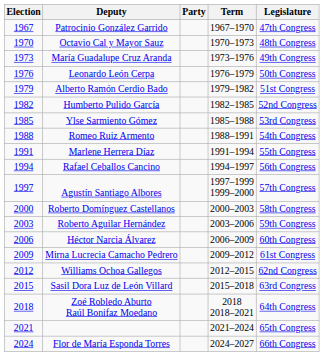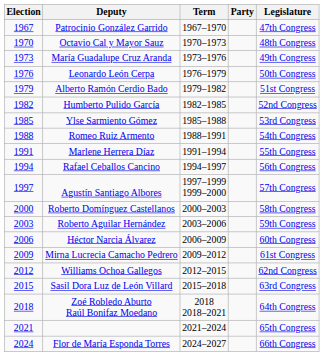 <table class="wikitable sortable" style="text-align: center">
 <tr>
 <th>Election</th>
 <th class="unsortable">Deputy</th>
+<th class="unsortable">Term</th>
 <th class="unsortable">Party</th>
-<th class="unsortable">Term</th>
 <th class="unsortable">Legislature</th>
 </tr>
 <tr>
 <td><a href='#'>1967</a></td>
 <td><a href='#'>Patrocinio González Garrido</a></td>
+<td>1967–1970</td>
 <td></td>
-<td>1967–1970</td>
 <td><a href='#'>47th Congress</a></td>
 </tr>
 <tr>
 <td><a href='#'>1970</a></td>
 <td><a href='#'>Octavio Cal y Mayor Sauz</a></td>
+<td>1970–1973</td>
 <td></td>
-<td>1970–1973</td>
 <td><a href='#'>48th Congress</a></td>
 </tr>
 <tr>
 <td><a href='#'>1973</a></td>
 <td><a href='#'>María Guadalupe Cruz Aranda</a></td>
+<td>1973–1976</td>
 <td></td>
-<td>1973–1976</td>
 <td><a href='#'>49th Congress</a></td>
 </tr>
 <tr>
 <td><a href='#'>1976</a></td>
 <td><a href='#'>Leonardo León Cerpa</a></td>
+<td>1976–1979</td>
 <td></td>
-<td>1976–1979</td>
 <td><a href='#'>50th Congress</a></td>
 </tr>
 <tr>
 <td><a href='#'>1979</a></td>
 <td><a href='#'>Alberto Ramón Cerdio Bado</a></td>
+<td>1979–1982</td>
 <td></td>
-<td>1979–1982</td>
 <td><a href='#'>51st Congress</a></td>
 </tr>
 <tr>
 <td><a href='#'>1982</a></td>
 <td><a href='#'>Humberto Pulido García</a></td>
+<td>1982–1985</td>
 <td></td>
-<td>1982–1985</td>
 <td><a href='#'>52nd Congress</a></td>
 </tr>
 <tr>
 <td><a href='#'>1985</a></td>
 <td><a href='#'>Ylse Sarmiento Gómez</a></td>
+<td>1985–1988</td>
 <td></td>
-<td>1985–1988</td>
 <td><a href='#'>53rd Congress</a></td>
 </tr>
 <tr>
 <td><a href='#'>1988</a></td>
 <td><a href='#'>Romeo Ruiz Armento</a></td>
+<td>1988–1991</td>
 <td></td>
-<td>1988–1991</td>
 <td><a href='#'>54th Congress</a></td>
 </tr>
 <tr>
 <td><a href='#'>1991</a></td>
 <td><a href='#'>Marlene Herrera Díaz</a></td>
+<td>1991–1994</td>
 <td></td>
-<td>1991–1994</td>
 <td><a href='#'>55th Congress</a></td>
 </tr>
 <tr>
 <td><a href='#'>1994</a></td>
 <td><a href='#'>Rafael Ceballos Cancino</a></td>
+<td>1994–1997</td>
 <td></td>
-<td>1994–1997</td>
 <td><a href='#'>56th Congress</a></td>
 </tr>
 <tr>
 <td><a href='#'>1997</a></td>
 <td><br><a href='#'>Agustín Santiago Albores</a></td>
+<td>1997–1999<br>1999–2000</td>
 <td></td>
-<td>1997–1999<br>1999–2000</td>
 <td><a href='#'>57th Congress</a></td>
 </tr>
 <tr>
 <td><a href='#'>2000</a></td>
 <td><a href='#'>Roberto Domínguez Castellanos</a></td>
+<td>2000–2003</td>
 <td></td>
-<td>2000–2003</td>
 <td><a href='#'>58th Congress</a></td>
 </tr>
 <tr>
 <td><a href='#'>2003</a></td>
 <td><a href='#'>Roberto Aguilar Hernández</a></td>
+<td>2003–2006</td>
 <td></td>
-<td>2003–2006</td>
 <td><a href='#'>59th Congress</a></td>
 </tr>
 <tr>
 <td><a href='#'>2006</a></td>
 <td><a href='#'>Héctor Narcia Álvarez</a></td>
+<td>2006–2009</td>
 <td></td>
-<td>2006–2009</td>
 <td><a href='#'>60th Congress</a></td>
 </tr>
 <tr>
 <td><a href='#'>2009</a></td>
 <td><a href='#'>Mirna Lucrecia Camacho Pedrero</a></td>
+<td>2009–2012</td>
 <td></td>
-<td>2009–2012</td>
 <td><a href='#'>61st Congress</a></td>
 </tr>
 <tr>
 <td><a href='#'>2012</a></td>
 <td><a href='#'>Williams Ochoa Gallegos</a></td>
+<td>2012–2015</td>
 <td></td>
-<td>2012–2015</td>
 <td><a href='#'>62nd Congress</a></td>
 </tr>
 <tr>
 <td><a href='#'>2015</a></td>
 <td><a href='#'>Sasil Dora Luz de León Villard</a></td>
+<td>2015–2018</td>
 <td></td>
-<td>2015–2018</td>
 <td><a href='#'>63rd Congress</a></td>
 </tr>
 <tr>
 <td><a href='#'>2018</a></td>
 <td><a href='#'>Zoé Robledo Aburto</a><br><a href='#'>Raúl Bonifaz Moedano</a></td>
+<td>2018<br>2018–2021</td>
 <td></td>
-<td>2018<br>2018–2021</td>
 <td><a href='#'>64th Congress</a></td>
 </tr>
 <tr>
 <td><a href='#'>2021</a></td>
 <td></td>
+<td>2021–2024</td>
 <td>  </td>
-<td>2021–2024</td>
 <td><a href='#'>65th Congress</a></td>
 </tr>
 <tr>
 <td><a href='#'>2024</a></td>
 <td><a href='#'>Flor de María Esponda Torres</a></td>
+<td>2024–2027</td>
 <td></td>
-<td>2024–2027</td>
 <td><a href='#'>66th Congress</a></td>
 </tr>
 </table>
